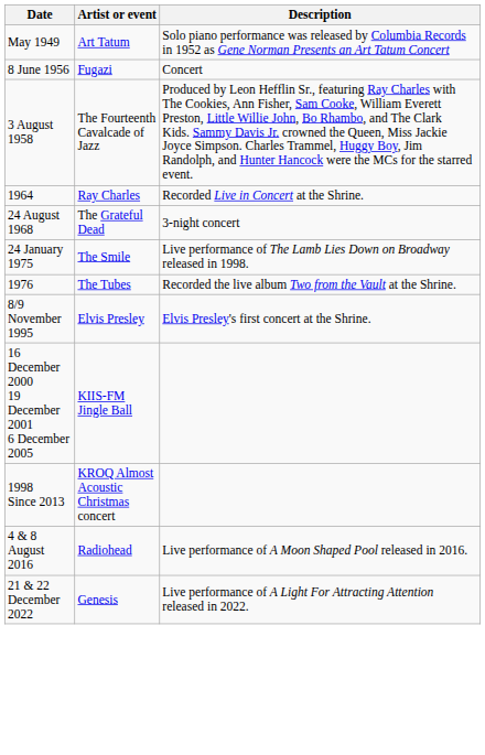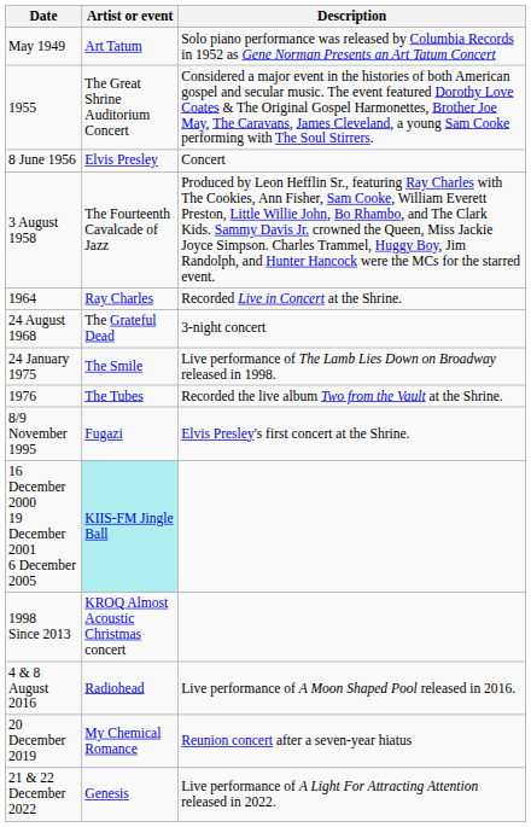 <table class="wikitable" width="600">
 <tr>
 <th>Date</th>
 <th>Artist or event</th>
 <th>Description</th>
 </tr>
 <tr>
 <td>May 1949</td>
 <td><a href='#'>Art Tatum</a></td>
 <td>Solo piano performance was released by <a href='#'>Columbia Records</a> in 1952 as <em><a href='#'>Gene Norman Presents an Art Tatum Concert</a></em></td>
 </tr>
 <tr>
+<td>1955</td>
+<td>The Great Shrine Auditorium Concert</td>
+<td>Considered a major event in the histories of both American gospel and secular music. The event featured <a href='#'>Dorothy Love Coates</a> & The Original Gospel Harmonettes, <a href='#'>Brother Joe May</a>, <a href='#'>The Caravans</a>, <a href='#'>James Cleveland</a>, a young <a href='#'>Sam Cooke</a> performing with <a href='#'>The Soul Stirrers</a>.</td>
+</tr>
+<tr>
 <td>8 June 1956</td>
-<td><a href='#'>Fugazi</a></td>
+<td><a href='#'>Elvis Presley</a></td>
 <td>Concert</td>
 </tr>
 <tr>
 <td>3 August 1958</td>
 <td>The Fourteenth Cavalcade of Jazz</td>
 <td>Produced by Leon Hefflin Sr., featuring <a href='#'>Ray Charles</a> with The Cookies, Ann Fisher, <a href='#'>Sam Cooke</a>, William Everett Preston, <a href='#'>Little Willie John</a>, <a href='#'>Bo Rhambo</a>, and The Clark Kids. <a href='#'>Sammy Davis Jr.</a> crowned the Queen, Miss Jackie Joyce Simpson. Charles Trammel, <a href='#'>Huggy Boy</a>, Jim Randolph, and <a href='#'>Hunter Hancock</a> were the MCs for the starred event.</td>
 </tr>
 <tr>
 <td>1964</td>
 <td><a href='#'>Ray Charles</a></td>
 <td>Recorded <em><a href='#'>Live in Concert</a></em> at the Shrine.</td>
 </tr>
 <tr>
 <td>24 August 1968</td>
 <td>The <a href='#'>Grateful Dead</a></td>
 <td>3-night concert</td>
 </tr>
 <tr>
 <td>24 January 1975</td>
 <td><a href='#'>The Smile</a></td>
 <td>Live performance of <em>The Lamb Lies Down on Broadway</em> released in 1998.</td>
 </tr>
 <tr>
 <td>1976</td>
 <td><a href='#'>The Tubes</a></td>
 <td>Recorded the live album <em><a href='#'>Two from the Vault</a></em> at the Shrine.</td>
 </tr>
 <tr>
 <td>8/9 November 1995</td>
-<td><a href='#'>Elvis Presley</a></td>
+<td><a href='#'>Fugazi</a></td>
 <td><a href='#'>Elvis Presley</a>'s first concert at the Shrine.</td>
 </tr>
 <tr>
 <td>16 December 2000<br>19 December 2001<br>6 December 2005</td>
-<td><a href='#'>KIIS-FM Jingle Ball</a></td>
+<td style="background: paleturquoise;"><a href='#'>KIIS-FM Jingle Ball</a></td>
 <td></td>
 </tr>
 <tr>
 <td>1998<br>Since 2013</td>
 <td><a href='#'>KROQ Almost Acoustic Christmas</a> concert</td>
 <td></td>
 </tr>
 <tr>
 <td>4 & 8 August 2016</td>
 <td><a href='#'>Radiohead</a></td>
 <td>Live performance of <em>A Moon Shaped Pool</em> released in 2016.</td>
 </tr>
 <tr>
+<td>20 December 2019</td>
+<td><a href='#'>My Chemical Romance</a></td>
+<td><a href='#'>Reunion concert</a> after a seven-year hiatus</td>
+</tr>
+<tr>
 <td>21 & 22 December 2022</td>
 <td><a href='#'>Genesis</a></td>
 <td>Live performance of <em>A Light For Attracting Attention</em> released in 2022.</td>
 </tr>
 </table>
